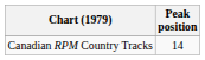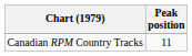 <table class="wikitable">
 <tr>
 <th align-"left">Chart (1979)</th>
 <th align="center">Peak<br>position</th>
 </tr>
 <tr>
 </tr>
 <tr>
 <td align="left">Canadian <em>RPM</em> Country Tracks</td>
-<td align="center">14</td>
+<td align="center">11</td>
 </tr>
 </table>
